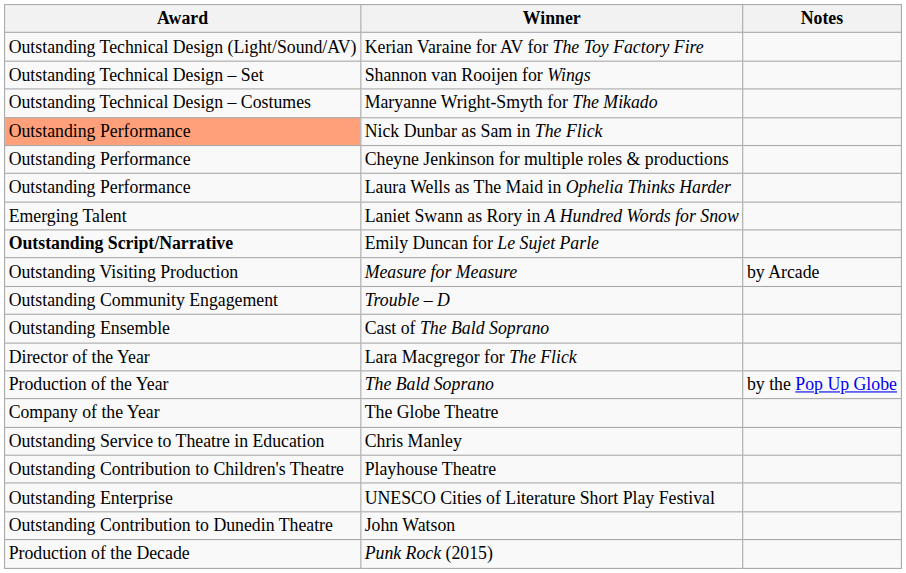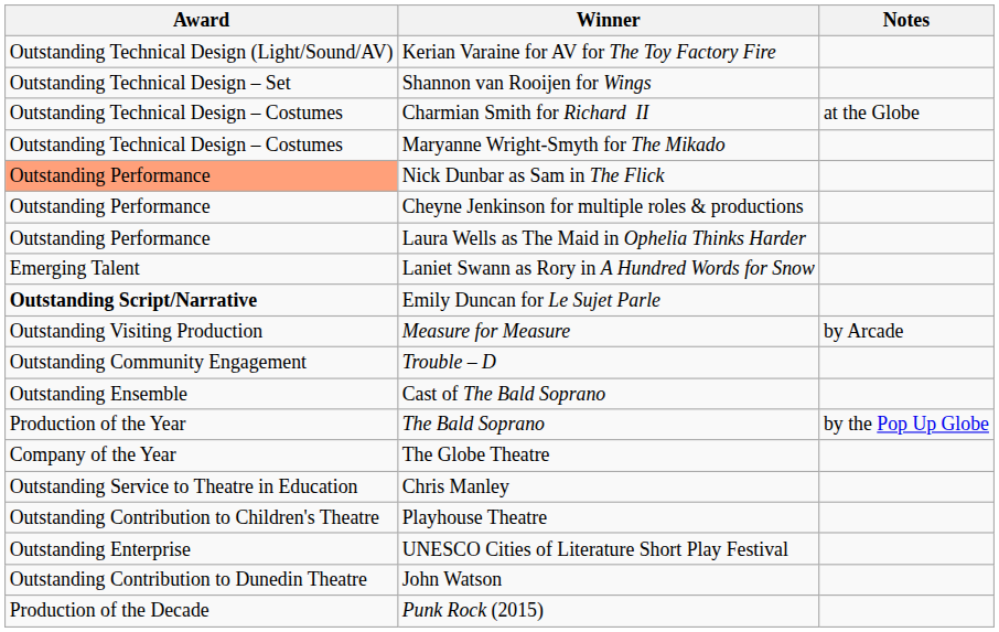 <table class="wikitable">
 <tr>
 <th>Award</th>
 <th>Winner</th>
 <th>Notes</th>
 </tr>
 <tr>
 <td>Outstanding Technical Design (Light/Sound/AV)</td>
 <td>Kerian Varaine for AV for <em>The Toy Factory Fire</em> </td>
 <td></td>
 </tr>
 <tr>
 <td>Outstanding Technical Design – Set</td>
 <td>Shannon van Rooijen for <em>Wings</em></td>
 <td></td>
+</tr>
+<tr>
+<td>Outstanding Technical Design – Costumes</td>
+<td>Charmian Smith for <em>Richard  II</em></td>
+<td>at the Globe</td>
 </tr>
 <tr>
 <td>Outstanding Technical Design – Costumes</td>
 <td>Maryanne Wright-Smyth for <em>The Mikado</em></td>
 <td></td>
 </tr>
 <tr>
 <td style="background: lightsalmon;">Outstanding Performance</td>
 <td>Nick Dunbar as Sam in <em>The Flick</em></td>
 <td></td>
 </tr>
 <tr>
 <td>Outstanding Performance</td>
 <td>Cheyne Jenkinson for multiple roles & productions</td>
 <td></td>
 </tr>
 <tr>
 <td>Outstanding Performance</td>
 <td>Laura Wells as The Maid in <em>Ophelia Thinks Harder</em></td>
 <td></td>
 </tr>
 <tr>
 <td>Emerging Talent</td>
 <td>Laniet Swann as Rory in <em>A Hundred Words for Snow</em></td>
 <td></td>
 </tr>
 <tr>
 <td><strong>Outstanding Script/Narrative</strong></td>
 <td>Emily Duncan for <em>Le Sujet Parle</em></td>
 <td></td>
 </tr>
 <tr>
 <td>Outstanding Visiting Production </td>
 <td><em>Measure for Measure</em></td>
 <td>by Arcade</td>
 </tr>
 <tr>
 <td>Outstanding Community Engagement </td>
 <td><em>Trouble – D</em></td>
 <td></td>
 </tr>
 <tr>
 <td>Outstanding Ensemble</td>
 <td>Cast of <em>The Bald Soprano</em></td>
 <td></td>
 </tr>
 <tr>
-<td>Director of the Year </td>
-<td>Lara Macgregor for <em>The Flick</em></td>
-<td></td>
-</tr>
-<tr>
 <td>Production of the Year</td>
 <td><em>The Bald Soprano</em></td>
 <td>by the <a href='#'>Pop Up Globe</a></td>
 </tr>
 <tr>
 <td>Company of the Year</td>
 <td>The Globe Theatre</td>
 <td></td>
 </tr>
 <tr>
 <td>Outstanding Service to Theatre in Education</td>
 <td>Chris Manley</td>
 <td></td>
 </tr>
 <tr>
 <td>Outstanding Contribution to Children's Theatre</td>
 <td>Playhouse Theatre</td>
 <td></td>
 </tr>
 <tr>
 <td>Outstanding Enterprise</td>
 <td>UNESCO Cities of Literature Short Play Festival</td>
 <td></td>
 </tr>
 <tr>
 <td>Outstanding Contribution to Dunedin Theatre</td>
 <td>John Watson</td>
 <td></td>
 </tr>
 <tr>
 <td>Production of the Decade</td>
 <td><em>Punk Rock</em> (2015)</td>
 <td></td>
 </tr>
 </table>
